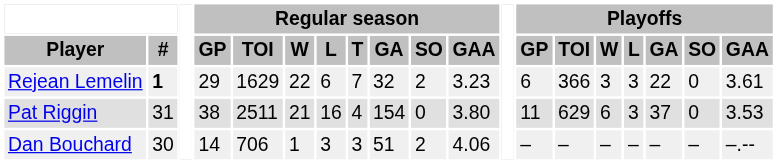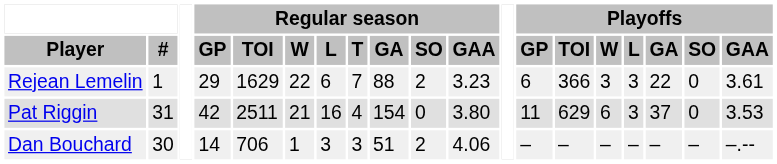 <table BORDER="0" CELLPADDING="3" CELLSPACING="2" ID="Table1">
 <tr ALIGN="center" bgcolor="#c0c0c0">
 <th ALIGN="center" colspan="2" bgcolor="#ffffff"> </th>
 <th ALIGN="center" rowspan="99" bgcolor="#ffffff"> </th>
 <th ALIGN="center" colspan="8">Regular season</th>
 <th ALIGN="center" rowspan="99" bgcolor="#ffffff"> </th>
 <th ALIGN="center" colspan="7">Playoffs</th>
 </tr>
 <tr ALIGN="center" bgcolor="#c0c0c0">
 <th ALIGN="center">Player</th>
 <th ALIGN="center">#</th>
 <th ALIGN="center">GP</th>
 <th ALIGN="center">TOI</th>
 <th ALIGN="center">W</th>
 <th ALIGN="center">L</th>
 <th ALIGN="center">T</th>
 <th ALIGN="center">GA</th>
 <th ALIGN="center">SO</th>
 <th ALIGN="center">GAA</th>
 <th ALIGN="center">GP</th>
 <th ALIGN="center">TOI</th>
 <th ALIGN="center">W</th>
 <th ALIGN="center">L</th>
 <th ALIGN="center">GA</th>
 <th ALIGN="center">SO</th>
 <th ALIGN="center">GAA</th>
 </tr>
 <tr bgcolor="#f0f0f0">
 <td><a href='#'>Rejean Lemelin</a></td>
-<td><strong>1</strong></td>
+<td>1</td>
 <td>29</td>
 <td>1629</td>
 <td>22</td>
 <td>6</td>
 <td>7</td>
-<td>32</td>
+<td>88</td>
 <td>2</td>
 <td>3.23</td>
 <td>6</td>
 <td>366</td>
 <td>3</td>
 <td>3</td>
 <td>22</td>
 <td>0</td>
 <td>3.61</td>
 </tr>
 <tr bgcolor="#e0e0e0">
 <td><a href='#'>Pat Riggin</a></td>
 <td>31</td>
-<td>38</td>
+<td>42</td>
 <td>2511</td>
 <td>21</td>
 <td>16</td>
 <td>4</td>
 <td>154</td>
 <td>0</td>
 <td>3.80</td>
 <td>11</td>
 <td>629</td>
 <td>6</td>
 <td>3</td>
 <td>37</td>
 <td>0</td>
 <td>3.53</td>
 </tr>
 <tr bgcolor="#f0f0f0">
 <td><a href='#'>Dan Bouchard</a></td>
 <td>30</td>
 <td>14</td>
 <td>706</td>
 <td>1</td>
 <td>3</td>
 <td>3</td>
 <td>51</td>
 <td>2</td>
 <td>4.06</td>
 <td>–</td>
 <td>–</td>
 <td>–</td>
 <td>–</td>
 <td>–</td>
 <td>–</td>
 <td>–.--</td>
 </tr>
 </table>
